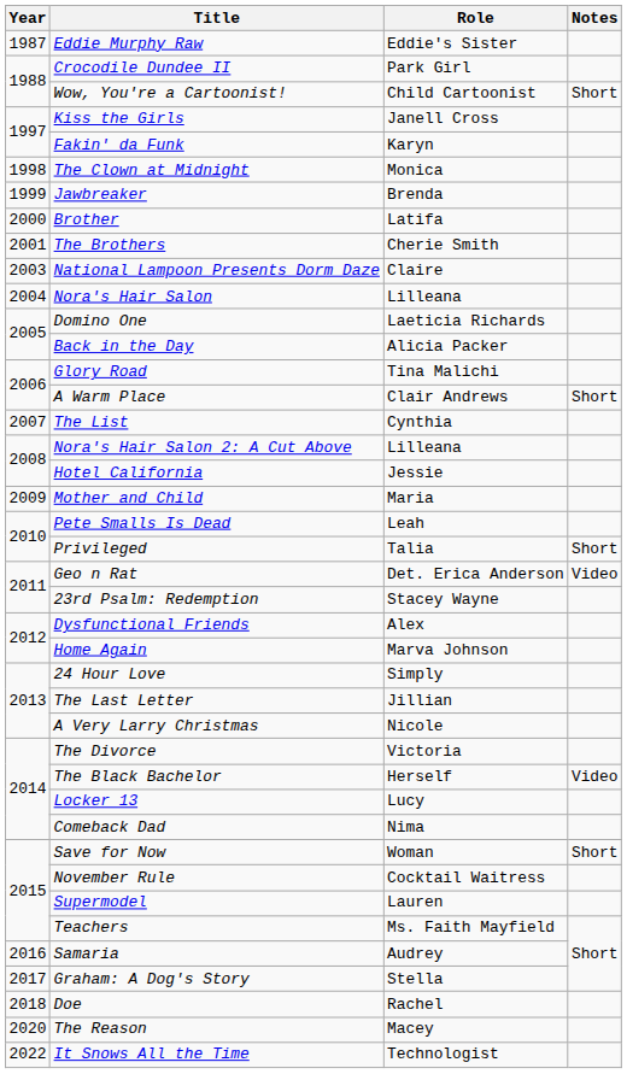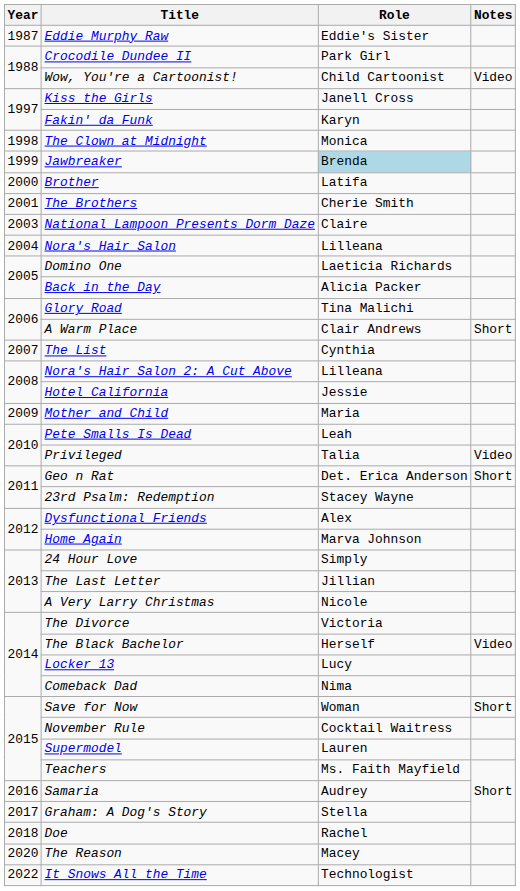 <table class="wikitable sortable">
 <tr>
 <th>Year</th>
 <th>Title</th>
 <th>Role</th>
 <th>Notes</th>
 </tr>
 <tr>
 <td>1987</td>
 <td><em><a href='#'>Eddie Murphy Raw</a></em></td>
 <td>Eddie's Sister</td>
 <td></td>
 </tr>
 <tr>
 <td rowspan="2">1988</td>
 <td><em><a href='#'>Crocodile Dundee II</a></em></td>
 <td>Park Girl</td>
 <td></td>
 </tr>
 <tr>
 <td><em>Wow, You're a Cartoonist!</em></td>
 <td>Child Cartoonist</td>
-<td>Short</td>
+<td>Video</td>
 </tr>
 <tr>
 <td rowspan="2">1997</td>
 <td><em><a href='#'>Kiss the Girls</a></em></td>
 <td>Janell Cross</td>
 <td></td>
 </tr>
 <tr>
 <td><em><a href='#'>Fakin' da Funk</a></em></td>
 <td>Karyn</td>
 <td></td>
 </tr>
 <tr>
 <td>1998</td>
 <td><em><a href='#'>The Clown at Midnight</a></em></td>
 <td>Monica</td>
 <td></td>
 </tr>
 <tr>
 <td>1999</td>
 <td><em><a href='#'>Jawbreaker</a></em></td>
-<td>Brenda</td>
+<td style="background: lightblue;">Brenda</td>
 <td></td>
 </tr>
 <tr>
 <td>2000</td>
 <td><em><a href='#'>Brother</a></em></td>
 <td>Latifa</td>
 <td></td>
 </tr>
 <tr>
 <td>2001</td>
 <td><em><a href='#'>The Brothers</a></em></td>
 <td>Cherie Smith</td>
 <td></td>
 </tr>
 <tr>
 <td>2003</td>
 <td><em><a href='#'>National Lampoon Presents Dorm Daze</a></em></td>
 <td>Claire</td>
 <td></td>
 </tr>
 <tr>
 <td>2004</td>
 <td><em><a href='#'>Nora's Hair Salon</a></em></td>
 <td>Lilleana</td>
 <td></td>
 </tr>
 <tr>
 <td rowspan="2">2005</td>
 <td><em>Domino One</em></td>
 <td>Laeticia Richards</td>
 <td></td>
 </tr>
 <tr>
 <td><em><a href='#'>Back in the Day</a></em></td>
 <td>Alicia Packer</td>
 <td></td>
 </tr>
 <tr>
 <td rowspan="2">2006</td>
 <td><em><a href='#'>Glory Road</a></em></td>
 <td>Tina Malichi</td>
 <td></td>
 </tr>
 <tr>
 <td><em>A Warm Place</em></td>
 <td>Clair Andrews</td>
 <td>Short</td>
 </tr>
 <tr>
 <td>2007</td>
 <td><em><a href='#'>The List</a></em></td>
 <td>Cynthia</td>
 <td></td>
 </tr>
 <tr>
 <td rowspan="2">2008</td>
 <td><em><a href='#'>Nora's Hair Salon 2: A Cut Above</a></em></td>
 <td>Lilleana</td>
 <td></td>
 </tr>
 <tr>
 <td><em><a href='#'>Hotel California</a></em></td>
 <td>Jessie</td>
 <td></td>
 </tr>
 <tr>
 <td>2009</td>
 <td><em><a href='#'>Mother and Child</a></em></td>
 <td>Maria</td>
 <td></td>
 </tr>
 <tr>
 <td rowspan="2">2010</td>
 <td><em><a href='#'>Pete Smalls Is Dead</a></em></td>
 <td>Leah</td>
 <td></td>
 </tr>
 <tr>
 <td><em>Privileged</em></td>
 <td>Talia</td>
-<td>Short</td>
+<td>Video</td>
 </tr>
 <tr>
 <td rowspan="2">2011</td>
 <td><em>Geo n Rat</em></td>
 <td>Det. Erica Anderson</td>
-<td>Video</td>
+<td>Short</td>
 </tr>
 <tr>
 <td><em>23rd Psalm: Redemption</em></td>
 <td>Stacey Wayne</td>
 <td></td>
 </tr>
 <tr>
 <td rowspan="2">2012</td>
 <td><em><a href='#'>Dysfunctional Friends</a></em></td>
 <td>Alex</td>
 <td></td>
 </tr>
 <tr>
 <td><em><a href='#'>Home Again</a></em></td>
 <td>Marva Johnson</td>
 <td></td>
 </tr>
 <tr>
 <td rowspan="3">2013</td>
 <td><em>24 Hour Love</em></td>
 <td>Simply</td>
 <td></td>
 </tr>
 <tr>
 <td><em>The Last Letter</em></td>
 <td>Jillian</td>
 <td></td>
 </tr>
 <tr>
 <td><em>A Very Larry Christmas</em></td>
 <td>Nicole</td>
 <td></td>
 </tr>
 <tr>
 <td rowspan="4">2014</td>
 <td><em>The Divorce</em></td>
 <td>Victoria</td>
 <td></td>
 </tr>
 <tr>
 <td><em>The Black Bachelor</em></td>
 <td>Herself</td>
 <td>Video</td>
 </tr>
 <tr>
 <td><em><a href='#'>Locker 13</a></em></td>
 <td>Lucy</td>
 <td></td>
 </tr>
 <tr>
 <td><em>Comeback Dad</em></td>
 <td>Nima</td>
 <td></td>
 </tr>
 <tr>
 <td rowspan="4">2015</td>
 <td><em>Save for Now</em></td>
 <td>Woman</td>
 <td>Short</td>
 </tr>
 <tr>
 <td><em>November Rule</em></td>
 <td>Cocktail Waitress</td>
 <td></td>
 </tr>
 <tr>
 <td><em><a href='#'>Supermodel</a></em></td>
 <td>Lauren</td>
 <td></td>
 </tr>
 <tr>
 <td><em>Teachers</em></td>
 <td>Ms. Faith Mayfield</td>
 <td rowspan="3">Short</td>
 </tr>
 <tr>
 <td>2016</td>
 <td><em>Samaria</em></td>
 <td>Audrey</td>
 </tr>
 <tr>
 <td>2017</td>
 <td><em>Graham: A Dog's Story</em></td>
 <td>Stella</td>
 </tr>
 <tr>
 <td>2018</td>
 <td><em>Doe</em></td>
 <td>Rachel</td>
 <td></td>
 </tr>
 <tr>
 <td>2020</td>
 <td><em>The Reason</em></td>
 <td>Macey</td>
 <td></td>
 </tr>
 <tr>
 <td>2022</td>
 <td><em><a href='#'>It Snows All the Time</a></em></td>
 <td>Technologist</td>
 <td></td>
 </tr>
 </table>
